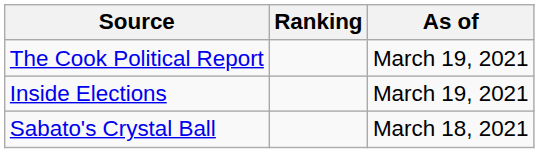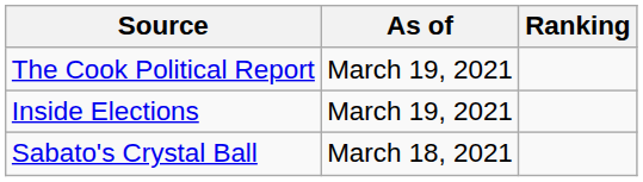 <table class="wikitable" style="text-align:center">
 <tr>
 <th>Source</th>
+<th>As of</th>
 <th>Ranking</th>
-<th>As of</th>
 </tr>
 <tr>
 <td align=left><a href='#'>The Cook Political Report</a></td>
+<td>March 19, 2021</td>
 <td></td>
-<td>March 19, 2021</td>
 </tr>
 <tr>
 <td align=left><a href='#'>Inside Elections</a></td>
+<td>March 19, 2021</td>
 <td></td>
-<td>March 19, 2021</td>
 </tr>
 <tr>
 <td align=left><a href='#'>Sabato's Crystal Ball</a></td>
+<td>March 18, 2021</td>
 <td></td>
-<td>March 18, 2021</td>
 </tr>
 </table>
